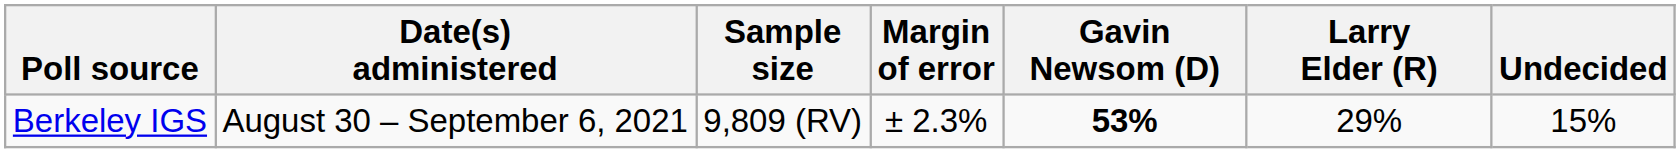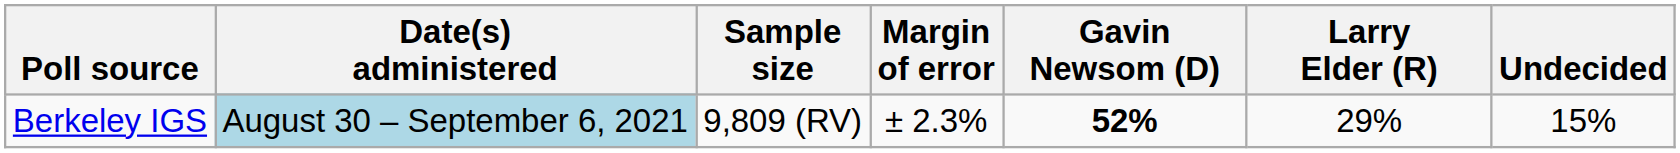 <table class="wikitable" style="font-size:90%;text-align:center;">
 <tr valign=bottom>
 <th>Poll source</th>
 <th>Date(s)<br>administered</th>
 <th>Sample<br>size</th>
 <th>Margin<br>of error</th>
 <th style="width:100px;">Gavin<br>Newsom (D)</th>
 <th style="width:100px;">Larry<br>Elder (R)</th>
 <th>Undecided</th>
 </tr>
 <tr>
 <td style="text-align:left;"><a href='#'>Berkeley IGS</a></td>
-<td>August 30 – September 6, 2021</td>
+<td style="background: lightblue;">August 30 – September 6, 2021</td>
 <td>9,809 (RV)</td>
 <td>± 2.3%</td>
-<td><strong>53%</strong></td>
+<td><strong>52%</strong></td>
 <td>29%</td>
 <td>15%</td>
 </tr>
 </table>
